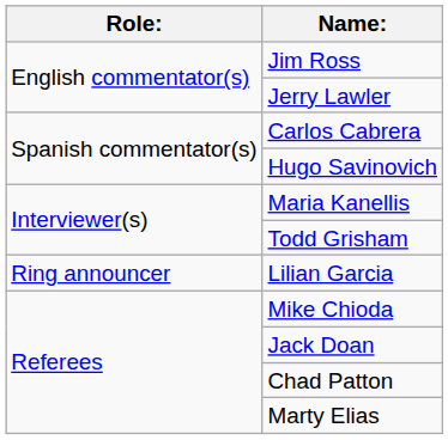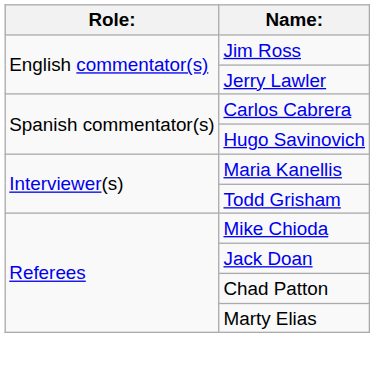 <table class=wikitable style="font-size:90%; margin: 0.5em 0 0.5em 1em; float: right; clear: right;">
 <tr>
 <th>Role:</th>
 <th>Name:</th>
 </tr>
 <tr>
 <td rowspan=2>English <a href='#'>commentator(s)</a></td>
 <td><a href='#'>Jim Ross</a></td>
 </tr>
 <tr>
 <td><a href='#'>Jerry Lawler</a></td>
 </tr>
 <tr>
 <td rowspan=2>Spanish commentator(s)</td>
 <td><a href='#'>Carlos Cabrera</a></td>
 </tr>
 <tr>
 <td><a href='#'>Hugo Savinovich</a></td>
 </tr>
 <tr>
 <td rowspan=2><a href='#'>Interviewer</a>(s)</td>
 <td><a href='#'>Maria Kanellis</a></td>
 </tr>
 <tr>
 <td><a href='#'>Todd Grisham</a></td>
 </tr>
 <tr>
-<td><a href='#'>Ring announcer</a></td>
-<td><a href='#'>Lilian Garcia</a></td>
-</tr>
-<tr>
 <td rowspan=4><a href='#'>Referees</a></td>
 <td><a href='#'>Mike Chioda</a></td>
 </tr>
 <tr>
 <td><a href='#'>Jack Doan</a></td>
 </tr>
 <tr>
 <td>Chad Patton</td>
 </tr>
 <tr>
 <td>Marty Elias</td>
 </tr>
 </table>
